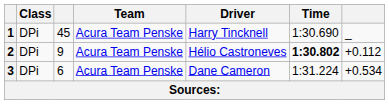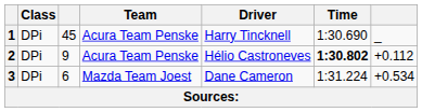 <table class="wikitable">
 <tr>
 <th scope="col"></th>
 <th scope="col">Class</th>
 <th scope="col"></th>
 <th scope="col">Team</th>
 <th scope="col">Driver</th>
 <th scope="col">Time</th>
 <th scope="col"></th>
 </tr>
 <tr>
 <th scope="row">1</th>
 <td>DPi</td>
 <td>45</td>
 <td><a href='#'>Acura Team Penske</a></td>
 <td><a href='#'>Harry Tincknell</a></td>
 <td>1:30.690</td>
 <td>_</td>
 </tr>
 <tr>
 <th scope="row">2</th>
 <td>DPi</td>
 <td>9</td>
 <td><a href='#'>Acura Team Penske</a></td>
 <td><a href='#'>Hélio Castroneves</a></td>
 <td><strong>1:30.802</strong></td>
 <td>+0.112</td>
 </tr>
 <tr>
 <th scope="row">3</th>
 <td>DPi</td>
 <td>6</td>
-<td><a href='#'>Acura Team Penske</a></td>
+<td><a href='#'>Mazda Team Joest</a></td>
 <td><a href='#'>Dane Cameron</a></td>
 <td>1:31.224</td>
 <td>+0.534</td>
 </tr>
 <tr>
 <th colspan="7">Sources:</th>
 </tr>
 </table>
